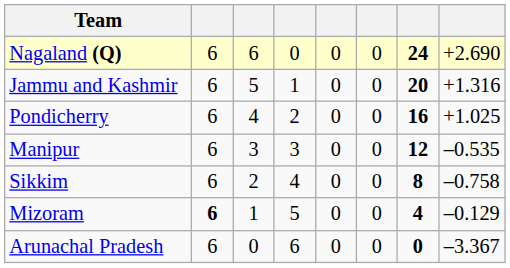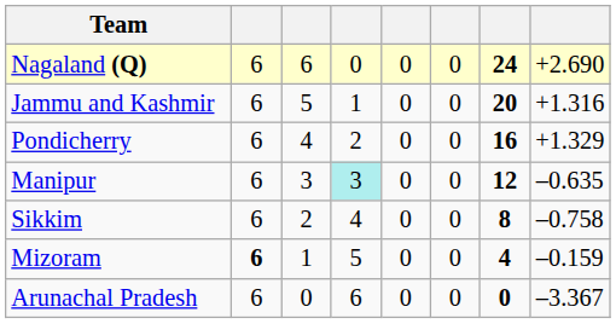 <table class="wikitable" style="text-align:center">
 <tr>
 <th style="width:140px;">Team</th>
 <th style="width:25px;"></th>
 <th style="width:25px;"></th>
 <th style="width:25px;"></th>
 <th style="width:25px;"></th>
 <th style="width:25px;"></th>
 <th style="width:25px;"></th>
 <th style="width:40px;"></th>
 </tr>
 <tr style="background:#ffc;">
 <td style="text-align:left"><a href='#'>Nagaland</a> <strong>(Q)</strong></td>
 <td>6</td>
 <td>6</td>
 <td>0</td>
 <td>0</td>
 <td>0</td>
 <td><strong>24</strong></td>
 <td>+2.690</td>
 </tr>
 <tr>
 <td style="text-align:left"><a href='#'>Jammu and Kashmir</a></td>
 <td>6</td>
 <td>5</td>
 <td>1</td>
 <td>0</td>
 <td>0</td>
 <td><strong>20</strong></td>
 <td>+1.316</td>
 </tr>
 <tr>
 <td style="text-align:left"><a href='#'>Pondicherry</a></td>
 <td>6</td>
 <td>4</td>
 <td>2</td>
 <td>0</td>
 <td>0</td>
 <td><strong>16</strong></td>
-<td>+1.025</td>
+<td>+1.329</td>
 </tr>
 <tr>
 <td style="text-align:left"><a href='#'>Manipur</a></td>
 <td>6</td>
 <td>3</td>
-<td>3</td>
+<td style="background: paleturquoise;">3</td>
 <td>0</td>
 <td>0</td>
 <td><strong>12</strong></td>
-<td>–0.535</td>
+<td>–0.635</td>
 </tr>
 <tr>
 <td style="text-align:left"><a href='#'>Sikkim</a></td>
 <td>6</td>
 <td>2</td>
 <td>4</td>
 <td>0</td>
 <td>0</td>
 <td><strong>8</strong></td>
 <td>–0.758</td>
 </tr>
 <tr>
 <td style="text-align:left"><a href='#'>Mizoram</a></td>
 <td><strong>6</strong></td>
 <td>1</td>
 <td>5</td>
 <td>0</td>
 <td>0</td>
 <td><strong>4</strong></td>
-<td>–0.129</td>
+<td>–0.159</td>
 </tr>
 <tr>
 <td style="text-align:left"><a href='#'>Arunachal Pradesh</a></td>
 <td>6</td>
 <td>0</td>
 <td>6</td>
 <td>0</td>
 <td>0</td>
 <td><strong>0</strong></td>
 <td>–3.367</td>
 </tr>
 </table>
